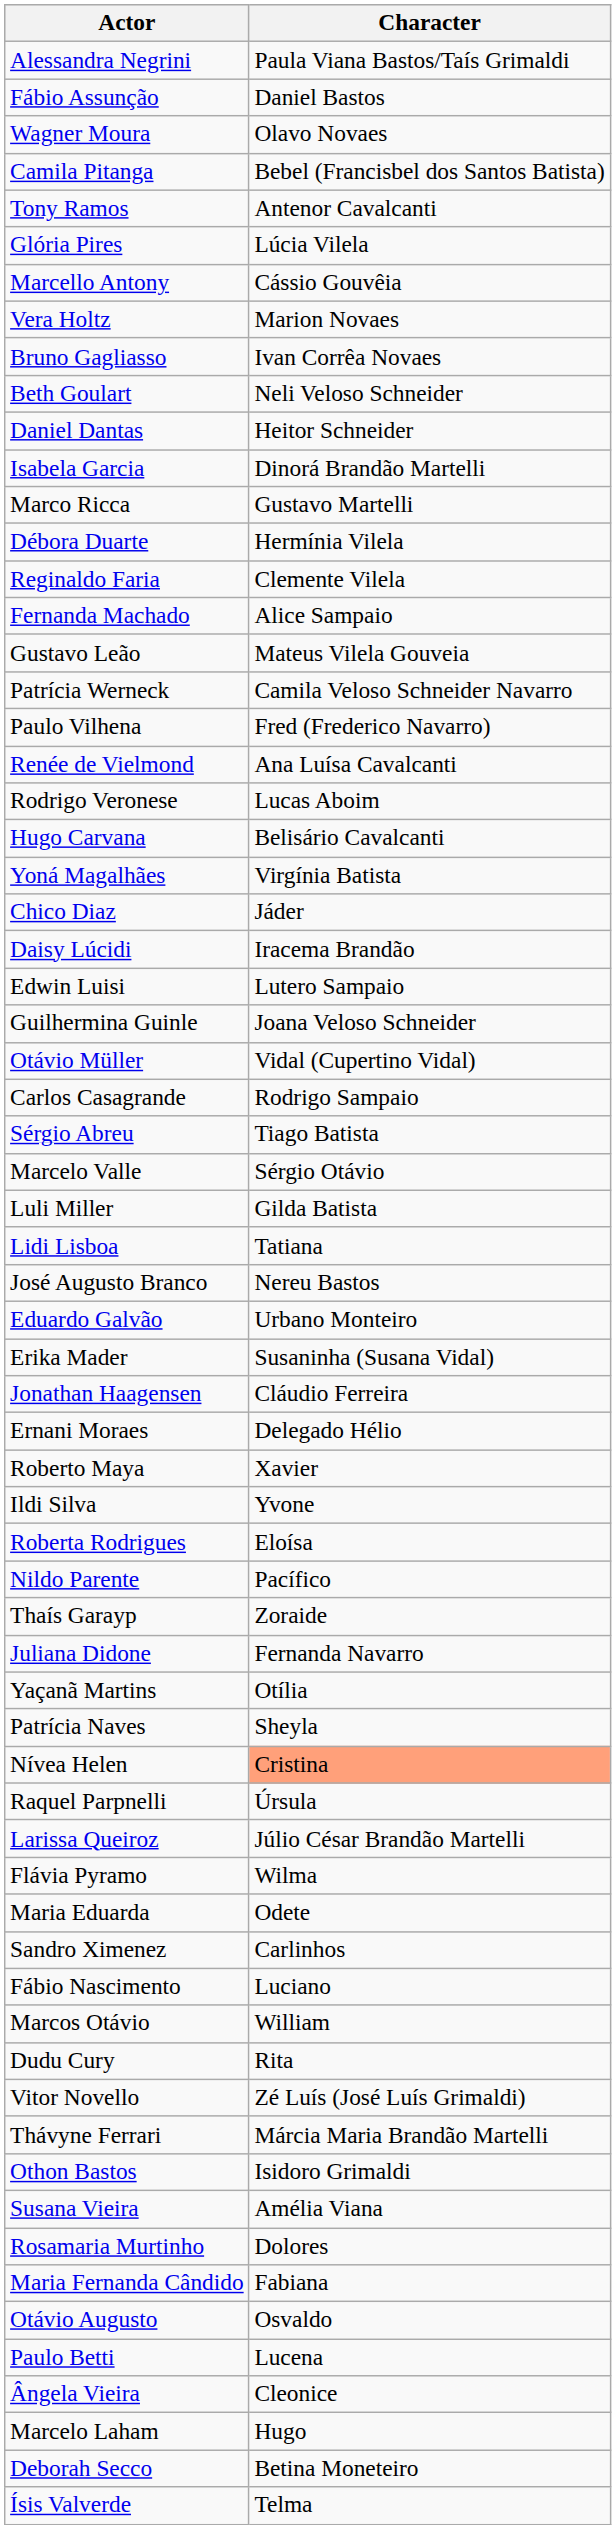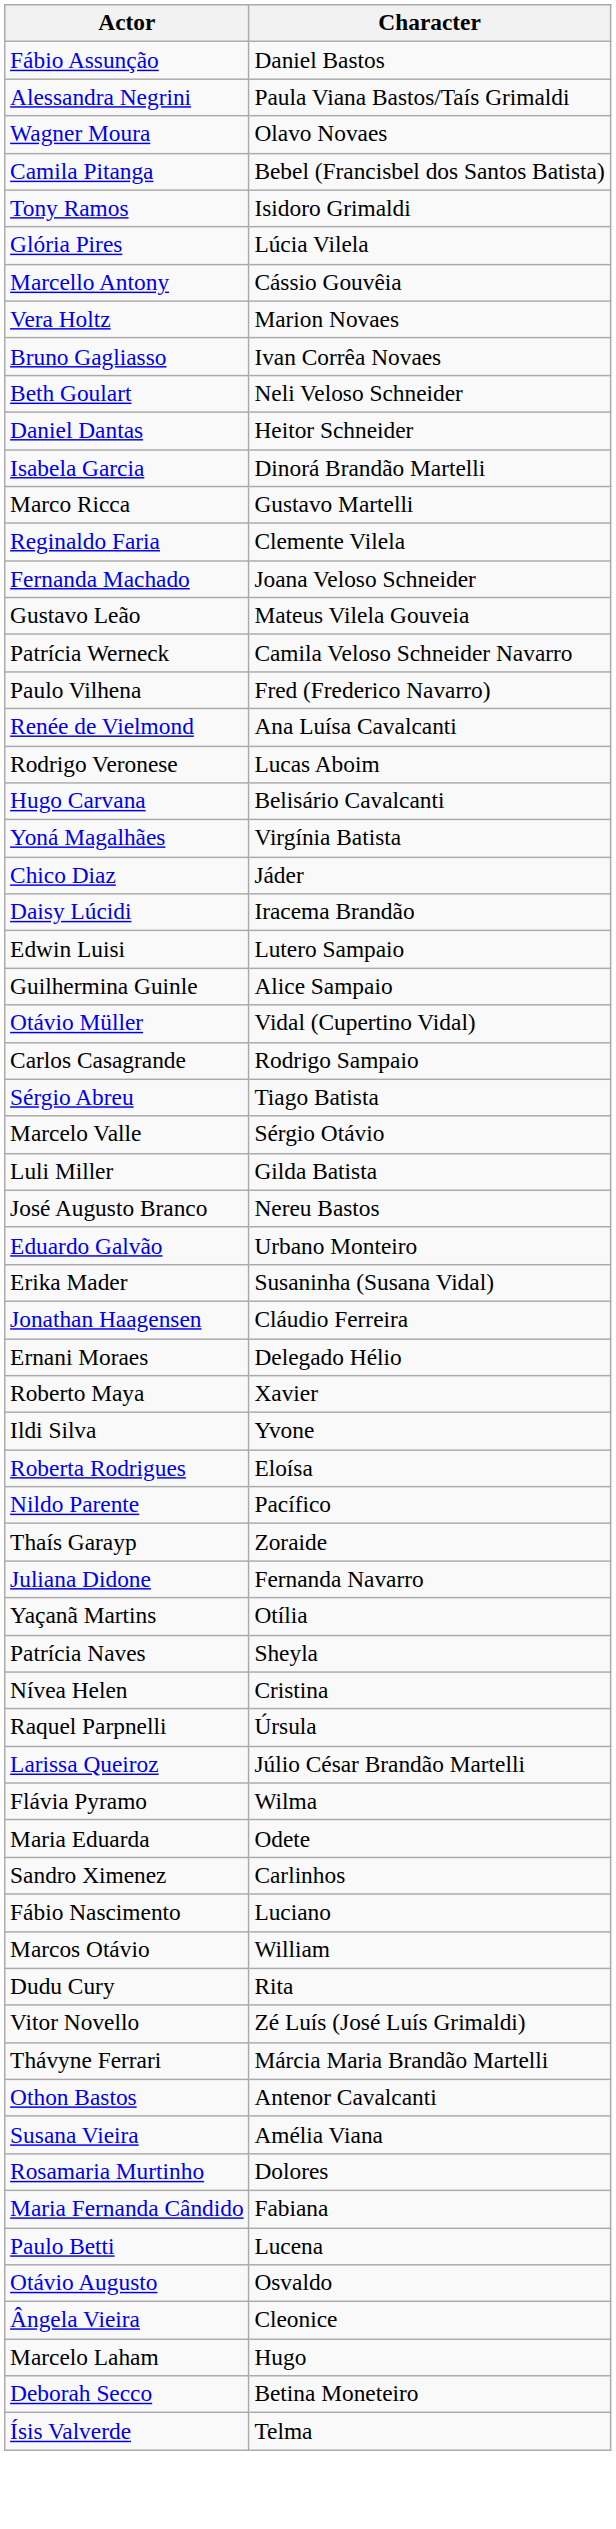 <table class="wikitable sortable">
 <tr style="background:#ccc;">
 <th>Actor</th>
 <th>Character</th>
 </tr>
 <tr>
+<td><a href='#'>Fábio Assunção</a></td>
+<td>Daniel Bastos</td>
+</tr>
+<tr>
 <td><a href='#'>Alessandra Negrini</a></td>
 <td>Paula Viana Bastos/Taís Grimaldi</td>
-</tr>
-<tr>
-<td><a href='#'>Fábio Assunção</a></td>
-<td>Daniel Bastos</td>
 </tr>
 <tr>
 <td><a href='#'>Wagner Moura</a></td>
 <td>Olavo Novaes</td>
 </tr>
 <tr>
 <td><a href='#'>Camila Pitanga</a></td>
 <td>Bebel (Francisbel dos Santos Batista)</td>
 </tr>
 <tr>
 <td><a href='#'>Tony Ramos</a></td>
-<td>Antenor Cavalcanti</td>
+<td>Isidoro Grimaldi</td>
 </tr>
 <tr>
 <td><a href='#'>Glória Pires</a></td>
 <td>Lúcia Vilela</td>
 </tr>
 <tr>
 <td><a href='#'>Marcello Antony</a></td>
 <td>Cássio Gouvêia</td>
 </tr>
 <tr>
 <td><a href='#'>Vera Holtz</a></td>
 <td>Marion Novaes</td>
 </tr>
 <tr>
 <td><a href='#'>Bruno Gagliasso</a></td>
 <td>Ivan Corrêa Novaes</td>
 </tr>
 <tr>
 <td><a href='#'>Beth Goulart</a></td>
 <td>Neli Veloso Schneider</td>
 </tr>
 <tr>
 <td><a href='#'>Daniel Dantas</a></td>
 <td>Heitor Schneider</td>
 </tr>
 <tr>
 <td><a href='#'>Isabela Garcia</a></td>
 <td>Dinorá Brandão Martelli</td>
 </tr>
 <tr>
 <td>Marco Ricca</td>
 <td>Gustavo Martelli</td>
 </tr>
 <tr>
-<td><a href='#'>Débora Duarte</a></td>
-<td>Hermínia Vilela</td>
-</tr>
-<tr>
 <td><a href='#'>Reginaldo Faria</a></td>
 <td>Clemente Vilela</td>
 </tr>
 <tr>
 <td><a href='#'>Fernanda Machado</a></td>
-<td>Alice Sampaio</td>
+<td>Joana Veloso Schneider</td>
 </tr>
 <tr>
 <td>Gustavo Leão</td>
 <td>Mateus Vilela Gouveia</td>
 </tr>
 <tr>
 <td>Patrícia Werneck</td>
 <td>Camila Veloso Schneider Navarro</td>
 </tr>
 <tr>
 <td>Paulo Vilhena</td>
 <td>Fred (Frederico Navarro)</td>
 </tr>
 <tr>
 <td><a href='#'>Renée de Vielmond</a></td>
 <td>Ana Luísa Cavalcanti</td>
 </tr>
 <tr>
 <td>Rodrigo Veronese</td>
 <td>Lucas Aboim</td>
 </tr>
 <tr>
 <td><a href='#'>Hugo Carvana</a></td>
 <td>Belisário Cavalcanti</td>
 </tr>
 <tr>
 <td><a href='#'>Yoná Magalhães</a></td>
 <td>Virgínia Batista</td>
 </tr>
 <tr>
 <td><a href='#'>Chico Diaz</a></td>
 <td>Jáder</td>
 </tr>
 <tr>
 <td><a href='#'>Daisy Lúcidi</a></td>
 <td>Iracema Brandão</td>
 </tr>
 <tr>
 <td>Edwin Luisi</td>
 <td>Lutero Sampaio</td>
 </tr>
 <tr>
 <td>Guilhermina Guinle</td>
-<td>Joana Veloso Schneider</td>
+<td>Alice Sampaio</td>
 </tr>
 <tr>
 <td><a href='#'>Otávio Müller</a></td>
 <td>Vidal (Cupertino Vidal)</td>
 </tr>
 <tr>
 <td>Carlos Casagrande</td>
 <td>Rodrigo Sampaio</td>
 </tr>
 <tr>
 <td><a href='#'>Sérgio Abreu</a></td>
 <td>Tiago Batista</td>
 </tr>
 <tr>
 <td>Marcelo Valle</td>
 <td>Sérgio Otávio</td>
 </tr>
 <tr>
 <td>Luli Miller</td>
 <td>Gilda Batista</td>
-</tr>
-<tr>
-<td><a href='#'>Lidi Lisboa</a></td>
-<td>Tatiana</td>
 </tr>
 <tr>
 <td>José Augusto Branco</td>
 <td>Nereu Bastos</td>
 </tr>
 <tr>
 <td><a href='#'>Eduardo Galvão</a></td>
 <td>Urbano Monteiro</td>
 </tr>
 <tr>
 <td>Erika Mader</td>
 <td>Susaninha (Susana Vidal)</td>
 </tr>
 <tr>
 <td><a href='#'>Jonathan Haagensen</a></td>
 <td>Cláudio Ferreira</td>
 </tr>
 <tr>
 <td>Ernani Moraes</td>
 <td>Delegado Hélio</td>
 </tr>
 <tr>
 <td>Roberto Maya</td>
 <td>Xavier</td>
 </tr>
 <tr>
 <td>Ildi Silva</td>
 <td>Yvone</td>
 </tr>
 <tr>
 <td><a href='#'>Roberta Rodrigues</a></td>
 <td>Eloísa</td>
 </tr>
 <tr>
 <td><a href='#'>Nildo Parente</a></td>
 <td>Pacífico</td>
 </tr>
 <tr>
 <td>Thaís Garayp</td>
 <td>Zoraide</td>
 </tr>
 <tr>
 <td><a href='#'>Juliana Didone</a></td>
 <td>Fernanda Navarro</td>
 </tr>
 <tr>
 <td>Yaçanã Martins</td>
 <td>Otília</td>
 </tr>
 <tr>
 <td>Patrícia Naves</td>
 <td>Sheyla</td>
 </tr>
 <tr>
 <td>Nívea Helen</td>
-<td style="background: lightsalmon;">Cristina</td>
+<td>Cristina</td>
 </tr>
 <tr>
 <td>Raquel Parpnelli</td>
 <td>Úrsula</td>
 </tr>
 <tr>
 <td><a href='#'>Larissa Queiroz</a></td>
 <td>Júlio César Brandão Martelli</td>
 </tr>
 <tr>
 <td>Flávia Pyramo</td>
 <td>Wilma</td>
 </tr>
 <tr>
 <td>Maria Eduarda</td>
 <td>Odete</td>
 </tr>
 <tr>
 <td>Sandro Ximenez</td>
 <td>Carlinhos</td>
 </tr>
 <tr>
 <td>Fábio Nascimento</td>
 <td>Luciano</td>
 </tr>
 <tr>
 <td>Marcos Otávio</td>
 <td>William</td>
 </tr>
 <tr>
 <td>Dudu Cury</td>
 <td>Rita</td>
 </tr>
 <tr>
 <td>Vitor Novello</td>
 <td>Zé Luís (José Luís Grimaldi)</td>
 </tr>
 <tr>
 <td>Thávyne Ferrari</td>
 <td>Márcia Maria Brandão Martelli</td>
 </tr>
 <tr>
 <td><a href='#'>Othon Bastos</a></td>
-<td>Isidoro Grimaldi</td>
+<td>Antenor Cavalcanti</td>
 </tr>
 <tr>
 <td><a href='#'>Susana Vieira</a></td>
 <td>Amélia Viana</td>
 </tr>
 <tr>
 <td><a href='#'>Rosamaria Murtinho</a></td>
 <td>Dolores</td>
 </tr>
 <tr>
 <td><a href='#'>Maria Fernanda Cândido</a></td>
 <td>Fabiana</td>
 </tr>
 <tr>
+<td><a href='#'>Paulo Betti</a></td>
+<td>Lucena</td>
+</tr>
+<tr>
 <td><a href='#'>Otávio Augusto</a></td>
 <td>Osvaldo</td>
-</tr>
-<tr>
-<td><a href='#'>Paulo Betti</a></td>
-<td>Lucena</td>
 </tr>
 <tr>
 <td><a href='#'>Ângela Vieira</a></td>
 <td>Cleonice</td>
 </tr>
 <tr>
 <td>Marcelo Laham</td>
 <td>Hugo</td>
 </tr>
 <tr>
 <td><a href='#'>Deborah Secco</a></td>
 <td>Betina Moneteiro</td>
 </tr>
 <tr>
 <td><a href='#'>Ísis Valverde</a></td>
 <td>Telma</td>
 </tr>
 </table>
